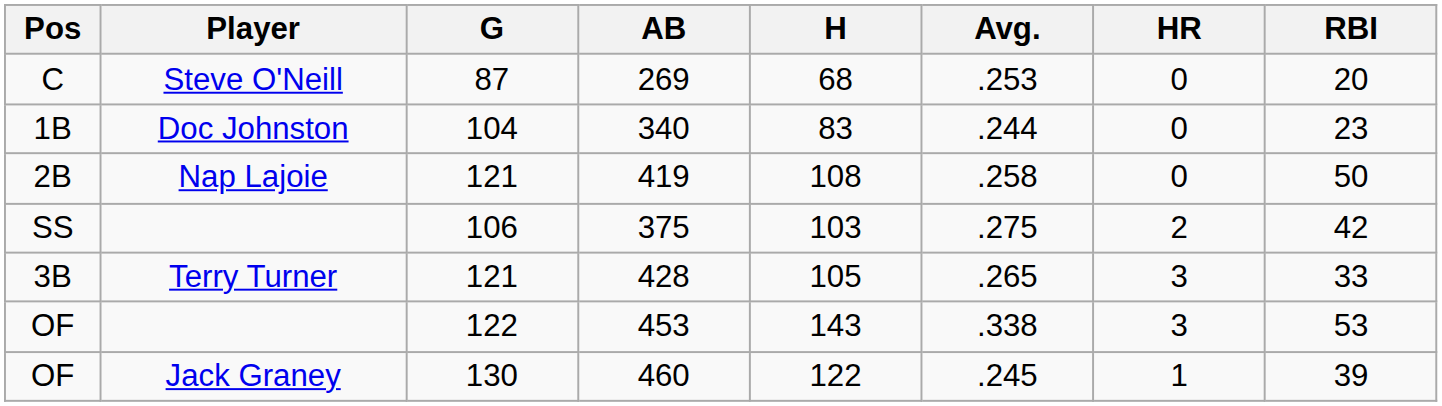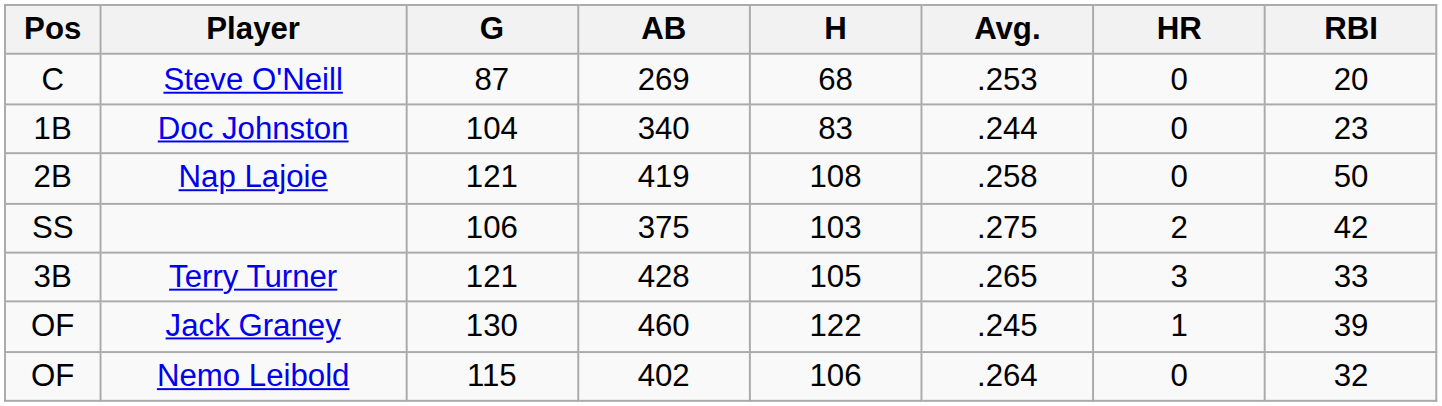 <table class="wikitable sortable">
 <tr>
 <th bgcolor="#DDDDFF" width="5%">Pos</th>
 <th bgcolor="#DDDDFF" width="16%">Player</th>
 <th bgcolor="#DDDDFF" width="9%">G</th>
 <th bgcolor="#DDDDFF" width="9%">AB</th>
 <th bgcolor="#DDDDFF" width="9%">H</th>
 <th bgcolor="#DDDDFF" width="9%">Avg.</th>
 <th bgcolor="#DDDDFF" width="9%">HR</th>
 <th bgcolor="#DDDDFF" width="9%">RBI</th>
 </tr>
 <tr align="center">
 <td>C</td>
 <td><a href='#'>Steve O'Neill</a></td>
 <td>87</td>
 <td>269</td>
 <td>68</td>
 <td>.253</td>
 <td>0</td>
 <td>20</td>
 </tr>
 <tr align=center>
 <td>1B</td>
 <td><a href='#'>Doc Johnston</a></td>
 <td>104</td>
 <td>340</td>
 <td>83</td>
 <td>.244</td>
 <td>0</td>
 <td>23</td>
 </tr>
 <tr align=center>
 <td>2B</td>
 <td><a href='#'>Nap Lajoie</a></td>
 <td>121</td>
 <td>419</td>
 <td>108</td>
 <td>.258</td>
 <td>0</td>
 <td>50</td>
 </tr>
 <tr align=center>
 <td>SS</td>
 <td></td>
 <td>106</td>
 <td>375</td>
 <td>103</td>
 <td>.275</td>
 <td>2</td>
 <td>42</td>
 </tr>
 <tr align="center">
 <td>3B</td>
 <td><a href='#'>Terry Turner</a></td>
 <td>121</td>
 <td>428</td>
 <td>105</td>
 <td>.265</td>
 <td>3</td>
 <td>33</td>
 </tr>
-<tr align=center>
-<td>OF</td>
-<td></td>
-<td>122</td>
-<td>453</td>
-<td>143</td>
-<td>.338</td>
-<td>3</td>
-<td>53</td>
-</tr>
 <tr align="center">
 <td>OF</td>
 <td><a href='#'>Jack Graney</a></td>
 <td>130</td>
 <td>460</td>
 <td>122</td>
 <td>.245</td>
 <td>1</td>
 <td>39</td>
 </tr>
+<tr align=center>
+<td>OF</td>
+<td><a href='#'>Nemo Leibold</a></td>
+<td>115</td>
+<td>402</td>
+<td>106</td>
+<td>.264</td>
+<td>0</td>
+<td>32</td>
+</tr>
 </table>
